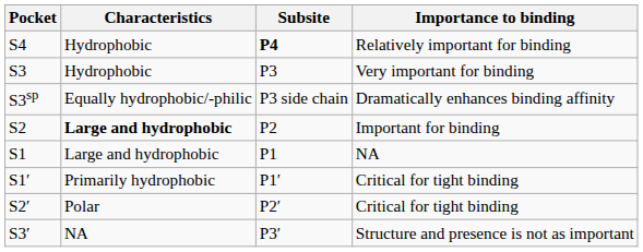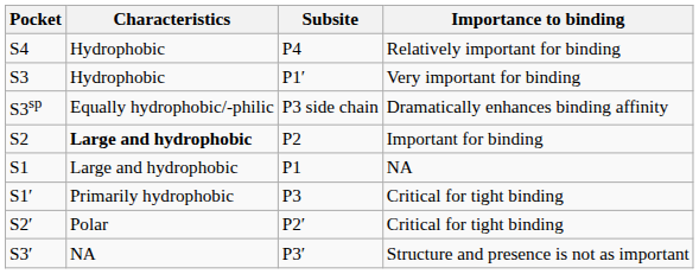 <table class="wikitable">
 <tr>
 <th>Pocket</th>
 <th>Characteristics</th>
 <th>Subsite</th>
 <th>Importance to binding</th>
 </tr>
 <tr>
 <td>S4</td>
 <td>Hydrophobic</td>
-<td><strong>P4</strong></td>
+<td>P4</td>
 <td>Relatively important for binding</td>
 </tr>
 <tr>
 <td>S3</td>
 <td>Hydrophobic</td>
-<td>P3</td>
+<td>P1′</td>
 <td>Very important for binding</td>
 </tr>
 <tr>
 <td>S3<sup>sp</sup></td>
 <td>Equally hydrophobic/-philic</td>
 <td>P3 side chain</td>
 <td>Dramatically enhances binding affinity</td>
 </tr>
 <tr>
 <td>S2</td>
 <td><strong>Large and hydrophobic</strong></td>
 <td>P2</td>
 <td>Important for binding</td>
 </tr>
 <tr>
 <td>S1</td>
 <td>Large and hydrophobic</td>
 <td>P1</td>
 <td>NA</td>
 </tr>
 <tr>
 <td>S1′</td>
 <td>Primarily hydrophobic</td>
-<td>P1′</td>
+<td>P3</td>
 <td>Critical for tight binding</td>
 </tr>
 <tr>
 <td>S2′</td>
 <td>Polar</td>
 <td>P2′</td>
 <td>Critical for tight binding</td>
 </tr>
 <tr>
 <td>S3′</td>
 <td>NA</td>
 <td>P3′</td>
 <td>Structure and presence is not as important</td>
 </tr>
 </table>
